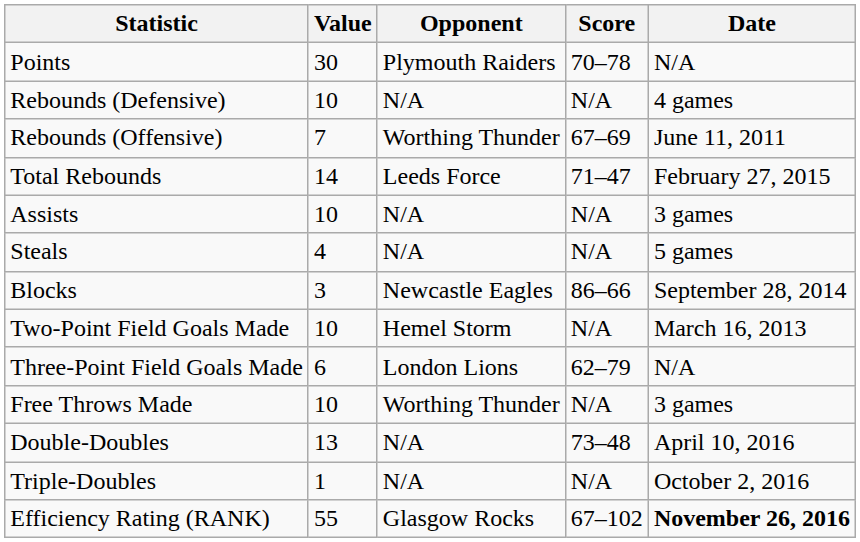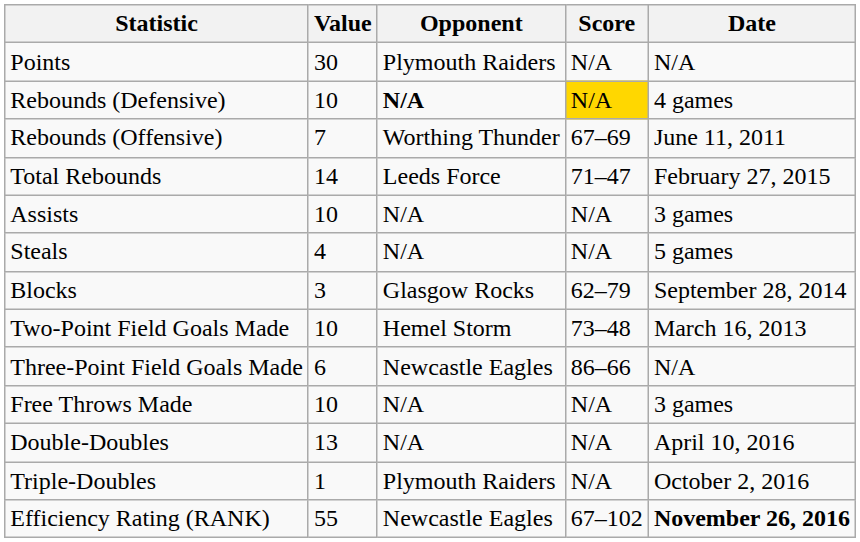 <table class="wikitable">
 <tr>
 <th>Statistic</th>
 <th>Value</th>
 <th>Opponent</th>
 <th>Score</th>
 <th>Date</th>
 </tr>
 <tr>
 <td>Points</td>
 <td>30</td>
 <td>Plymouth Raiders</td>
-<td>70–78</td>
+<td>N/A</td>
 <td>N/A</td>
 </tr>
 <tr>
 <td>Rebounds (Defensive)</td>
 <td>10</td>
-<td>N/A</td>
-<td>N/A</td>
+<td><strong>N/A</strong></td>
+<td style="background: gold;">N/A</td>
 <td>4 games</td>
 </tr>
 <tr>
 <td>Rebounds (Offensive)</td>
 <td>7</td>
 <td>Worthing Thunder</td>
 <td>67–69</td>
 <td>June 11, 2011</td>
 </tr>
 <tr>
 <td>Total Rebounds</td>
 <td>14</td>
 <td>Leeds Force</td>
 <td>71–47</td>
 <td>February 27, 2015</td>
 </tr>
 <tr>
 <td>Assists</td>
 <td>10</td>
 <td>N/A</td>
 <td>N/A</td>
 <td>3 games</td>
 </tr>
 <tr>
 <td>Steals</td>
 <td>4</td>
 <td>N/A</td>
 <td>N/A</td>
 <td>5 games</td>
 </tr>
 <tr>
 <td>Blocks</td>
 <td>3</td>
-<td>Newcastle Eagles</td>
-<td>86–66</td>
+<td>Glasgow Rocks</td>
+<td>62–79</td>
 <td>September 28, 2014</td>
 </tr>
 <tr>
 <td>Two-Point Field Goals Made</td>
 <td>10</td>
 <td>Hemel Storm</td>
-<td>N/A</td>
+<td>73–48</td>
 <td>March 16, 2013</td>
 </tr>
 <tr>
 <td>Three-Point Field Goals Made</td>
 <td>6</td>
-<td>London Lions</td>
-<td>62–79</td>
+<td>Newcastle Eagles</td>
+<td>86–66</td>
 <td>N/A</td>
 </tr>
 <tr>
 <td>Free Throws Made</td>
 <td>10</td>
-<td>Worthing Thunder</td>
+<td>N/A</td>
 <td>N/A</td>
 <td>3 games</td>
 </tr>
 <tr>
 <td>Double-Doubles</td>
 <td>13</td>
 <td>N/A</td>
-<td>73–48</td>
+<td>N/A</td>
 <td>April 10, 2016</td>
 </tr>
 <tr>
 <td>Triple-Doubles</td>
 <td>1</td>
-<td>N/A</td>
+<td>Plymouth Raiders</td>
 <td>N/A</td>
 <td>October 2, 2016</td>
 </tr>
 <tr>
 <td>Efficiency Rating (RANK)</td>
 <td>55</td>
-<td>Glasgow Rocks</td>
+<td>Newcastle Eagles</td>
 <td>67–102</td>
 <td><strong>November 26, 2016</strong></td>
 </tr>
 </table>
